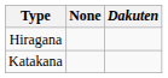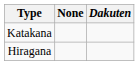 <table class="wikitable" style="text-align:center">
 <tr>
 <th>Type</th>
 <th>None</th>
 <th><em>Dakuten</em></th>
 </tr>
 <tr>
+<td>Katakana</td>
+<td></td>
+<td></td>
+</tr>
+<tr>
 <td>Hiragana</td>
 <td></td>
 <td></td>
 </tr>
-<tr>
-<td>Katakana</td>
-<td></td>
-<td></td>
-</tr>
 </table>
